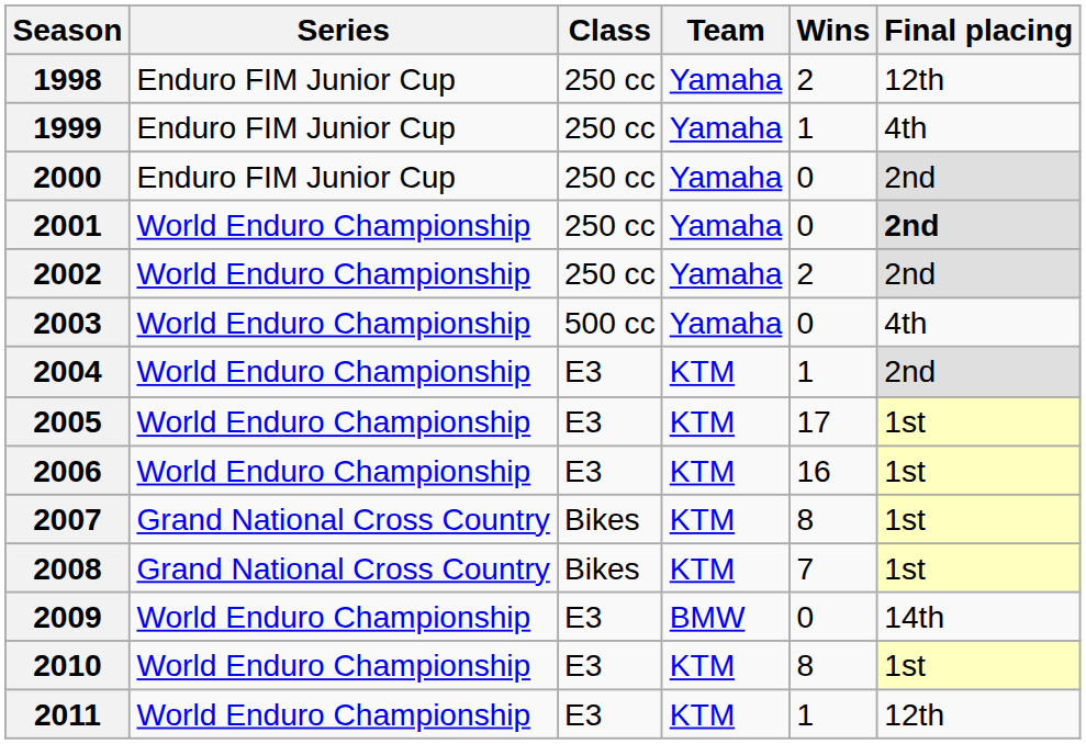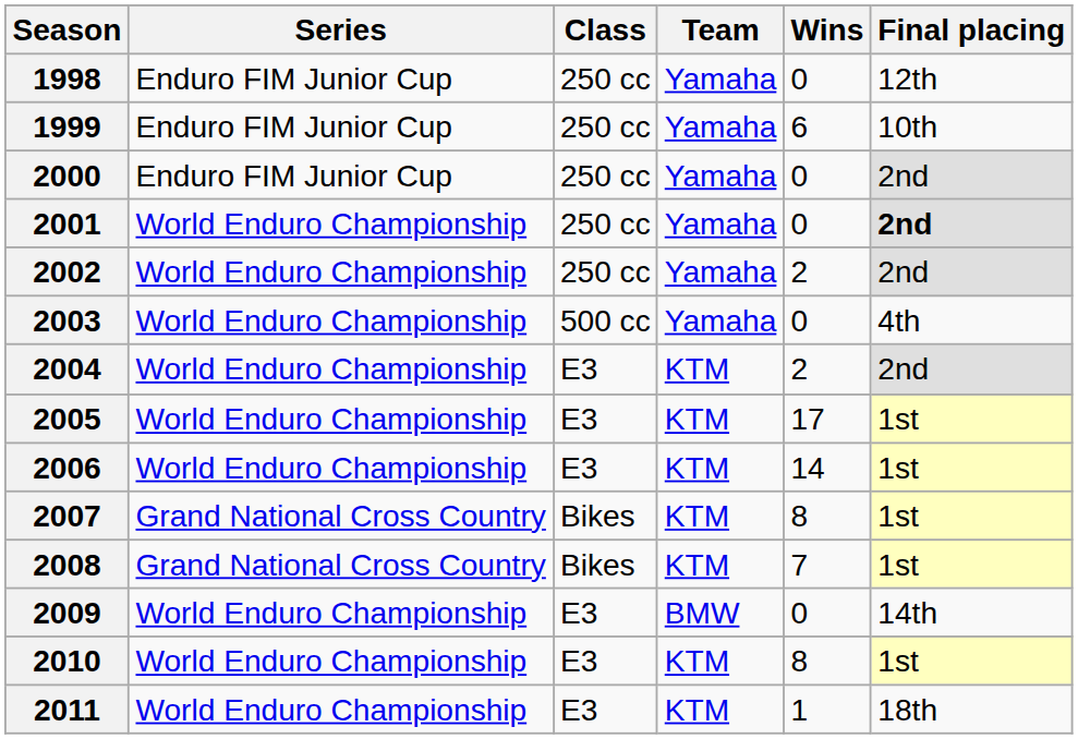 <table class="wikitable" style="font-size: 95%;">
 <tr>
 <th>Season</th>
 <th>Series</th>
 <th>Class</th>
 <th>Team</th>
 <th>Wins</th>
 <th>Final placing</th>
 </tr>
 <tr>
 <th>1998</th>
 <td>Enduro FIM Junior Cup</td>
 <td>250 cc</td>
 <td><a href='#'>Yamaha</a></td>
-<td>2</td>
+<td>0</td>
 <td>12th</td>
 </tr>
 <tr>
 <th>1999</th>
 <td>Enduro FIM Junior Cup</td>
 <td>250 cc</td>
 <td><a href='#'>Yamaha</a></td>
-<td>1</td>
-<td>4th</td>
+<td>6</td>
+<td>10th</td>
 </tr>
 <tr>
 <th>2000</th>
 <td>Enduro FIM Junior Cup</td>
 <td>250 cc</td>
 <td><a href='#'>Yamaha</a></td>
 <td>0</td>
 <td style="background:#DFDFDF;">2nd</td>
 </tr>
 <tr>
 <th>2001</th>
 <td><a href='#'>World Enduro Championship</a></td>
 <td>250 cc</td>
 <td><a href='#'>Yamaha</a></td>
 <td>0</td>
 <td style="background:#DFDFDF;"><strong>2nd</strong></td>
 </tr>
 <tr>
 <th>2002</th>
 <td><a href='#'>World Enduro Championship</a></td>
 <td>250 cc</td>
 <td><a href='#'>Yamaha</a></td>
 <td>2</td>
 <td style="background:#DFDFDF;">2nd</td>
 </tr>
 <tr>
 <th>2003</th>
 <td><a href='#'>World Enduro Championship</a></td>
 <td>500 cc</td>
 <td><a href='#'>Yamaha</a></td>
 <td>0</td>
 <td>4th</td>
 </tr>
 <tr>
 <th>2004</th>
 <td><a href='#'>World Enduro Championship</a></td>
 <td>E3</td>
 <td><a href='#'>KTM</a></td>
-<td>1</td>
+<td>2</td>
 <td style="background:#DFDFDF;">2nd</td>
 </tr>
 <tr>
 <th>2005</th>
 <td><a href='#'>World Enduro Championship</a></td>
 <td>E3</td>
 <td><a href='#'>KTM</a></td>
 <td>17</td>
 <td style="background:#FFFFBF;">1st</td>
 </tr>
 <tr>
 <th>2006</th>
 <td><a href='#'>World Enduro Championship</a></td>
 <td>E3</td>
 <td><a href='#'>KTM</a></td>
-<td>16</td>
+<td>14</td>
 <td style="background:#FFFFBF;">1st</td>
 </tr>
 <tr>
 <th>2007</th>
 <td><a href='#'>Grand National Cross Country</a></td>
 <td>Bikes</td>
 <td><a href='#'>KTM</a></td>
 <td>8</td>
 <td style="background:#FFFFBF;">1st</td>
 </tr>
 <tr>
 <th>2008</th>
 <td><a href='#'>Grand National Cross Country</a></td>
 <td>Bikes</td>
 <td><a href='#'>KTM</a></td>
 <td>7</td>
 <td style="background:#FFFFBF;">1st</td>
 </tr>
 <tr>
 <th>2009</th>
 <td><a href='#'>World Enduro Championship</a></td>
 <td>E3</td>
 <td><a href='#'>BMW</a></td>
 <td>0</td>
 <td>14th</td>
 </tr>
 <tr>
 <th>2010</th>
 <td><a href='#'>World Enduro Championship</a></td>
 <td>E3</td>
 <td><a href='#'>KTM</a></td>
 <td>8</td>
 <td style="background:#FFFFBF;">1st</td>
 </tr>
 <tr>
 <th>2011</th>
 <td><a href='#'>World Enduro Championship</a></td>
 <td>E3</td>
 <td><a href='#'>KTM</a></td>
 <td>1</td>
-<td>12th</td>
+<td>18th</td>
 </tr>
 </table>
